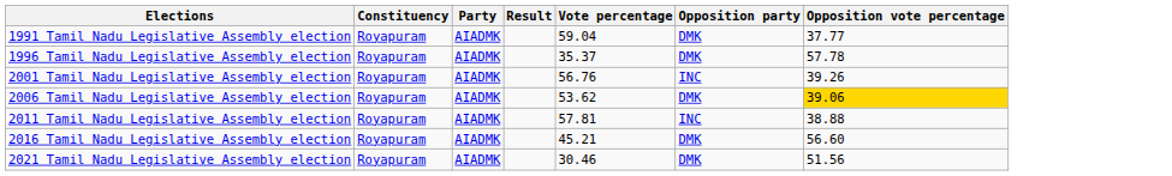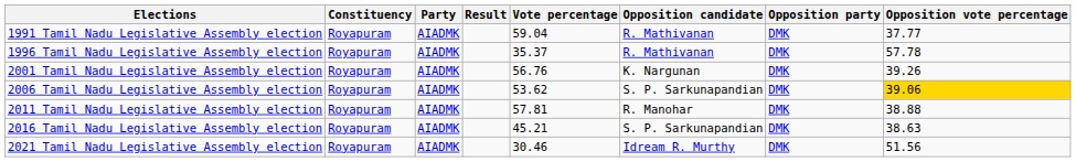 <table class="wikitable sortable">
 <tr>
 <th>Elections</th>
 <th>Constituency</th>
 <th>Party</th>
 <th>Result</th>
 <th>Vote percentage</th>
+<th>Opposition candidate</th>
 <th>Opposition party</th>
 <th>Opposition vote percentage</th>
 </tr>
 <tr>
 <td><a href='#'>1991 Tamil Nadu Legislative Assembly election</a></td>
 <td><a href='#'>Royapuram</a></td>
 <td><a href='#'>AIADMK</a></td>
 <td></td>
 <td>59.04</td>
+<td><a href='#'>R. Mathivanan</a></td>
 <td><a href='#'>DMK</a></td>
 <td>37.77</td>
 </tr>
 <tr>
 <td><a href='#'>1996 Tamil Nadu Legislative Assembly election</a></td>
 <td><a href='#'>Royapuram</a></td>
 <td><a href='#'>AIADMK</a></td>
 <td></td>
 <td>35.37</td>
+<td><a href='#'>R. Mathivanan</a></td>
 <td><a href='#'>DMK</a></td>
 <td>57.78</td>
 </tr>
 <tr>
 <td><a href='#'>2001 Tamil Nadu Legislative Assembly election</a></td>
 <td><a href='#'>Royapuram</a></td>
 <td><a href='#'>AIADMK</a></td>
 <td></td>
 <td>56.76</td>
-<td><a href='#'>INC</a></td>
+<td>K. Nargunan</td>
+<td><a href='#'>DMK</a></td>
 <td>39.26</td>
 </tr>
 <tr>
 <td><a href='#'>2006 Tamil Nadu Legislative Assembly election</a></td>
 <td><a href='#'>Royapuram</a></td>
 <td><a href='#'>AIADMK</a></td>
 <td></td>
 <td>53.62</td>
+<td>S. P. Sarkunapandian</td>
 <td><a href='#'>DMK</a></td>
 <td style="background: gold;">39.06</td>
 </tr>
 <tr>
 <td><a href='#'>2011 Tamil Nadu Legislative Assembly election</a></td>
 <td><a href='#'>Royapuram</a></td>
 <td><a href='#'>AIADMK</a></td>
 <td></td>
 <td>57.81</td>
-<td><a href='#'>INC</a></td>
+<td>R. Manohar</td>
+<td><a href='#'>DMK</a></td>
 <td>38.88</td>
 </tr>
 <tr>
 <td><a href='#'>2016 Tamil Nadu Legislative Assembly election</a></td>
 <td><a href='#'>Royapuram</a></td>
 <td><a href='#'>AIADMK</a></td>
 <td></td>
 <td>45.21</td>
+<td>S. P. Sarkunapandian</td>
 <td><a href='#'>DMK</a></td>
-<td>56.60</td>
+<td>38.63</td>
 </tr>
 <tr>
 <td><a href='#'>2021 Tamil Nadu Legislative Assembly election</a></td>
 <td><a href='#'>Royapuram</a></td>
 <td><a href='#'>AIADMK</a></td>
 <td></td>
 <td>30.46</td>
+<td><a href='#'>Idream R. Murthy</a></td>
 <td><a href='#'>DMK</a></td>
 <td>51.56</td>
 </tr>
 </table>
